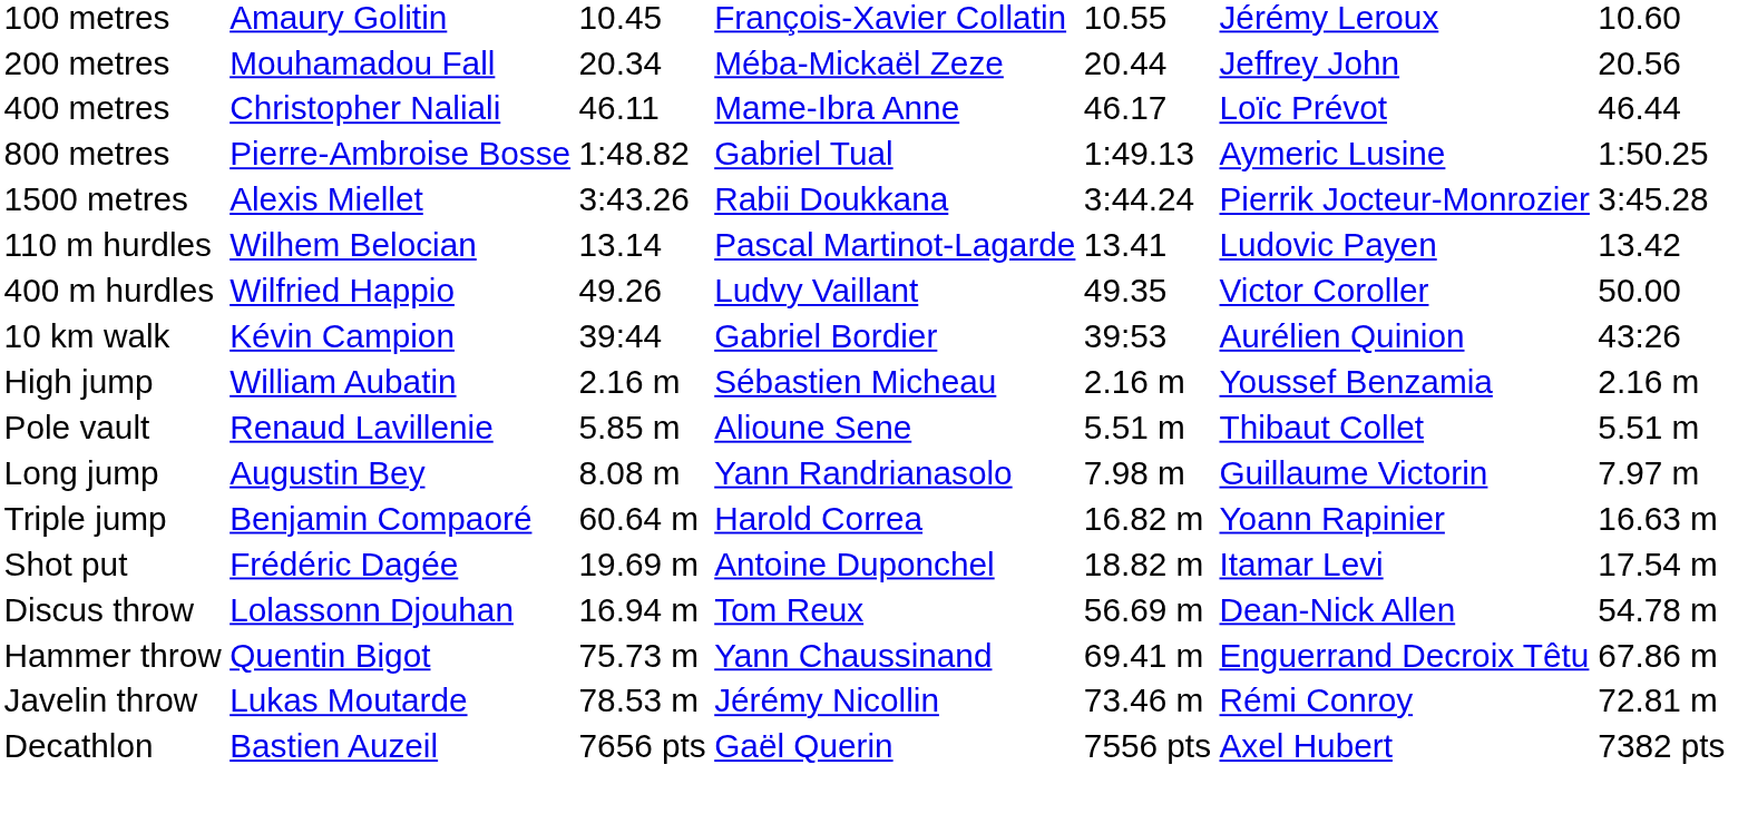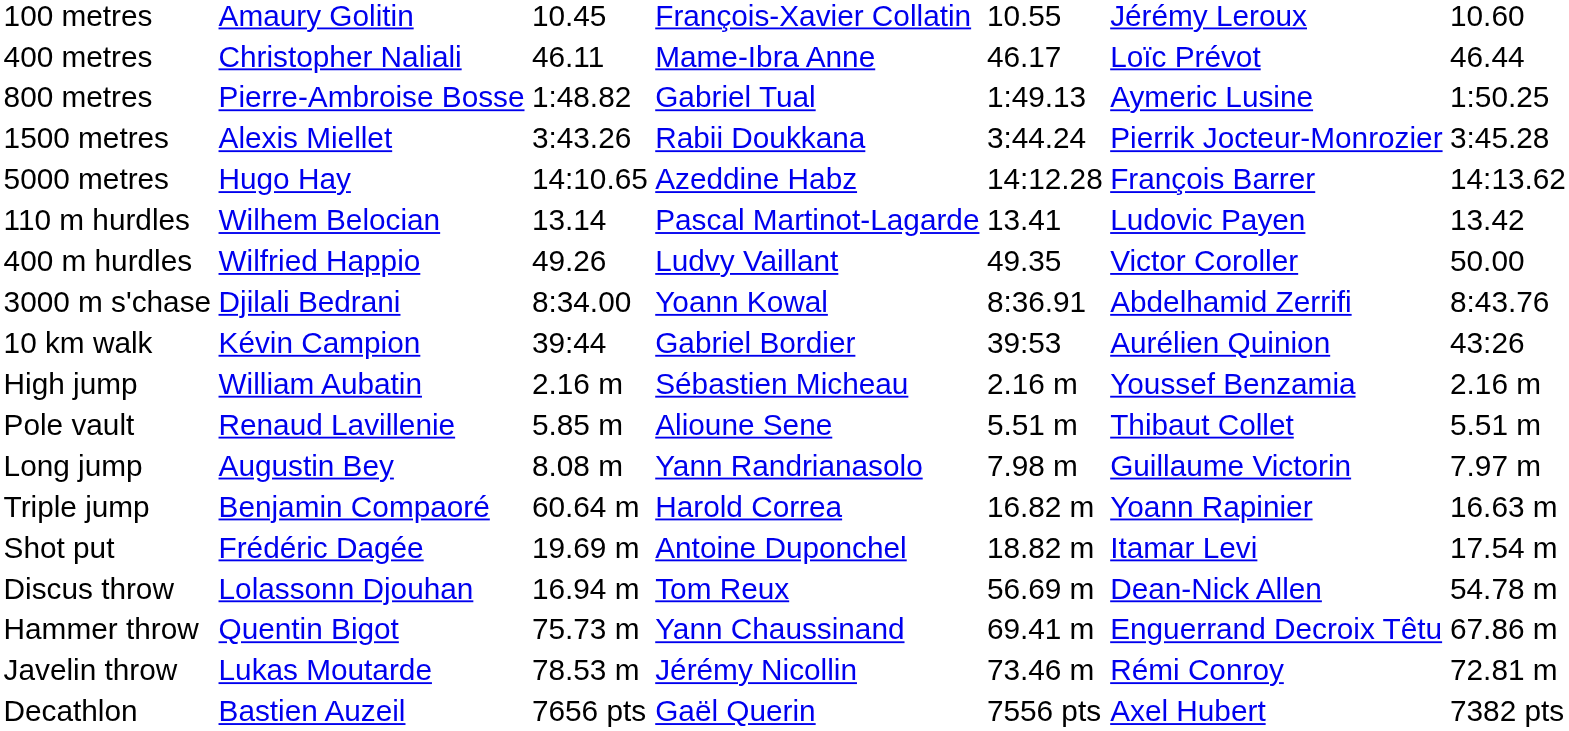 <table>
 <tr>
 <td>100 metres</td>
 <td><a href='#'>Amaury Golitin</a></td>
 <td>10.45</td>
 <td><a href='#'>François-Xavier Collatin</a></td>
 <td>10.55</td>
 <td><a href='#'>Jérémy Leroux</a></td>
 <td>10.60</td>
-</tr>
-<tr>
-<td>200 metres</td>
-<td><a href='#'>Mouhamadou Fall</a></td>
-<td>20.34 </td>
-<td><a href='#'>Méba-Mickaël Zeze</a></td>
-<td>20.44 </td>
-<td><a href='#'>Jeffrey John</a></td>
-<td>20.56</td>
 </tr>
 <tr>
 <td>400 metres</td>
 <td><a href='#'>Christopher Naliali</a></td>
 <td>46.11 </td>
 <td><a href='#'>Mame-Ibra Anne</a></td>
 <td>46.17</td>
 <td><a href='#'>Loïc Prévot</a></td>
 <td>46.44</td>
 </tr>
 <tr>
 <td>800 metres</td>
 <td><a href='#'>Pierre-Ambroise Bosse</a></td>
 <td>1:48.82</td>
 <td><a href='#'>Gabriel Tual</a></td>
 <td>1:49.13</td>
 <td><a href='#'>Aymeric Lusine</a></td>
 <td>1:50.25</td>
 </tr>
 <tr>
 <td>1500 metres</td>
 <td><a href='#'>Alexis Miellet</a></td>
 <td>3:43.26</td>
 <td><a href='#'>Rabii Doukkana</a></td>
 <td>3:44.24</td>
 <td><a href='#'>Pierrik Jocteur-Monrozier</a></td>
 <td>3:45.28</td>
 </tr>
 <tr>
+<td>5000 metres</td>
+<td><a href='#'>Hugo Hay</a></td>
+<td>14:10.65</td>
+<td><a href='#'>Azeddine Habz</a></td>
+<td>14:12.28</td>
+<td><a href='#'>François Barrer</a></td>
+<td>14:13.62</td>
+</tr>
+<tr>
 <td>110 m hurdles</td>
 <td><a href='#'>Wilhem Belocian</a></td>
 <td>13.14</td>
 <td><a href='#'>Pascal Martinot-Lagarde</a></td>
 <td>13.41</td>
 <td><a href='#'>Ludovic Payen</a></td>
 <td>13.42</td>
 </tr>
 <tr>
 <td>400 m hurdles</td>
 <td><a href='#'>Wilfried Happio</a></td>
 <td>49.26</td>
 <td><a href='#'>Ludvy Vaillant</a></td>
 <td>49.35</td>
 <td><a href='#'>Victor Coroller</a></td>
 <td>50.00</td>
+</tr>
+<tr>
+<td>3000 m s'chase</td>
+<td><a href='#'>Djilali Bedrani</a></td>
+<td>8:34.00</td>
+<td><a href='#'>Yoann Kowal</a></td>
+<td>8:36.91</td>
+<td><a href='#'>Abdelhamid Zerrifi</a></td>
+<td>8:43.76</td>
 </tr>
 <tr>
 <td>10 km walk</td>
 <td><a href='#'>Kévin Campion</a></td>
 <td>39:44</td>
 <td><a href='#'>Gabriel Bordier</a></td>
 <td>39:53 </td>
 <td><a href='#'>Aurélien Quinion</a></td>
 <td>43:26</td>
 </tr>
 <tr>
 <td>High jump</td>
 <td><a href='#'>William Aubatin</a></td>
 <td>2.16 m</td>
 <td><a href='#'>Sébastien Micheau</a></td>
 <td>2.16 m </td>
 <td><a href='#'>Youssef Benzamia</a></td>
 <td>2.16 m</td>
 </tr>
 <tr>
 <td>Pole vault</td>
 <td><a href='#'>Renaud Lavillenie</a></td>
 <td>5.85 m</td>
 <td><a href='#'>Alioune Sene</a></td>
 <td>5.51 m</td>
 <td><a href='#'>Thibaut Collet</a></td>
 <td>5.51 m</td>
 </tr>
 <tr>
 <td>Long jump</td>
 <td><a href='#'>Augustin Bey</a></td>
 <td>8.08 m</td>
 <td><a href='#'>Yann Randrianasolo</a></td>
 <td>7.98 m</td>
 <td><a href='#'>Guillaume Victorin</a></td>
 <td>7.97 m</td>
 </tr>
 <tr>
 <td>Triple jump</td>
 <td><a href='#'>Benjamin Compaoré</a></td>
 <td>60.64 m</td>
 <td><a href='#'>Harold Correa</a></td>
 <td>16.82 m</td>
 <td><a href='#'>Yoann Rapinier</a></td>
 <td>16.63 m</td>
 </tr>
 <tr>
 <td>Shot put</td>
 <td><a href='#'>Frédéric Dagée</a></td>
 <td>19.69 m</td>
 <td><a href='#'>Antoine Duponchel</a></td>
 <td>18.82 m</td>
 <td><a href='#'>Itamar Levi</a></td>
 <td>17.54 m</td>
 </tr>
 <tr>
 <td>Discus throw</td>
 <td><a href='#'>Lolassonn Djouhan</a></td>
 <td>16.94 m</td>
 <td><a href='#'>Tom Reux</a></td>
 <td>56.69 m</td>
 <td><a href='#'>Dean-Nick Allen</a></td>
 <td>54.78 m</td>
 </tr>
 <tr>
 <td>Hammer throw</td>
 <td><a href='#'>Quentin Bigot</a></td>
 <td>75.73 m</td>
 <td><a href='#'>Yann Chaussinand</a></td>
 <td>69.41 m</td>
 <td><a href='#'>Enguerrand Decroix Têtu</a></td>
 <td>67.86 m</td>
 </tr>
 <tr>
 <td>Javelin throw</td>
 <td><a href='#'>Lukas Moutarde</a></td>
 <td>78.53 m </td>
 <td><a href='#'>Jérémy Nicollin</a></td>
 <td>73.46 m</td>
 <td><a href='#'>Rémi Conroy</a></td>
 <td>72.81 m </td>
 </tr>
 <tr>
 <td>Decathlon</td>
 <td><a href='#'>Bastien Auzeil</a></td>
 <td>7656 pts</td>
 <td><a href='#'>Gaël Querin</a></td>
 <td>7556 pts</td>
 <td><a href='#'>Axel Hubert</a></td>
 <td>7382 pts</td>
 </tr>
 </table>
